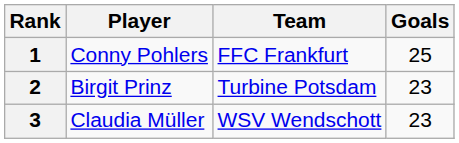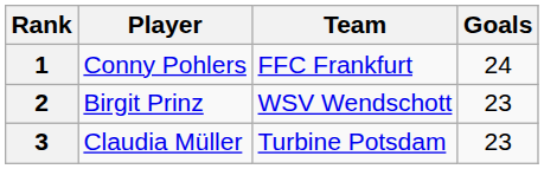 <table class="wikitable">
 <tr>
 <th>Rank</th>
 <th>Player</th>
 <th>Team</th>
 <th>Goals</th>
 </tr>
 <tr>
 <th align=center>1</th>
 <td align="left"> <a href='#'>Conny Pohlers</a></td>
 <td><a href='#'>FFC Frankfurt</a></td>
-<td align="center">25</td>
+<td align="center">24</td>
 </tr>
 <tr>
 <th align=center>2</th>
 <td align="left"> <a href='#'>Birgit Prinz</a></td>
-<td><a href='#'>Turbine Potsdam</a></td>
+<td><a href='#'>WSV Wendschott</a></td>
 <td align="center">23</td>
 </tr>
 <tr>
 <th align=center>3</th>
 <td align="left"> <a href='#'>Claudia Müller</a></td>
-<td><a href='#'>WSV Wendschott</a></td>
+<td><a href='#'>Turbine Potsdam</a></td>
 <td align="center">23</td>
 </tr>
 </table>
